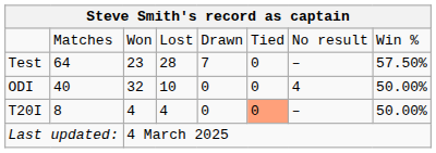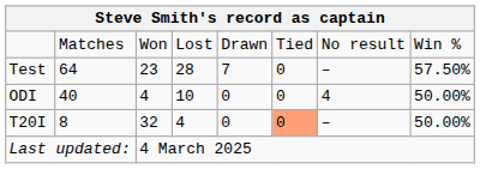 <table class="wikitable" style="float: right; margin-left: 1em; width: 40%; font-size: 90%;">
 <tr>
 <th colspan="8">Steve Smith's record as captain</th>
 </tr>
 <tr>
 <td> </td>
 <td>Matches</td>
 <td>Won</td>
 <td>Lost</td>
 <td>Drawn</td>
 <td>Tied</td>
 <td>No result</td>
 <td>Win %</td>
 </tr>
 <tr>
 <td>Test</td>
 <td>64</td>
 <td>23</td>
 <td>28</td>
 <td>7</td>
 <td>0</td>
 <td>–</td>
 <td>57.50%</td>
 </tr>
 <tr>
 <td>ODI</td>
 <td>40</td>
-<td>32</td>
+<td>4</td>
 <td>10</td>
 <td>0</td>
 <td>0</td>
 <td>4</td>
 <td>50.00%</td>
 </tr>
 <tr>
 <td>T20I</td>
 <td>8</td>
-<td>4</td>
+<td>32</td>
 <td>4</td>
 <td>0</td>
 <td style="background: lightsalmon;">0</td>
 <td>–</td>
 <td>50.00%</td>
 </tr>
 <tr>
 <td colspan=2><em>Last updated:</em></td>
 <td colspan=8>4 March 2025</td>
 </tr>
 </table>
